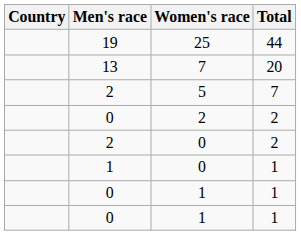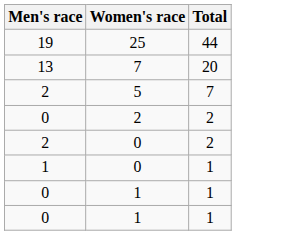 <table class="wikitable sortable" style="text-align:center">
 <tr>
-<th>Country</th>
 <th>Men's race</th>
 <th>Women's race</th>
 <th>Total</th>
 </tr>
 <tr>
-<td align=left></td>
 <td>19</td>
 <td>25</td>
 <td>44</td>
 </tr>
 <tr>
-<td align=left></td>
 <td>13</td>
 <td>7</td>
 <td>20</td>
 </tr>
 <tr>
-<td align=left></td>
 <td>2</td>
 <td>5</td>
 <td>7</td>
 </tr>
 <tr>
-<td align=left></td>
 <td>0</td>
 <td>2</td>
 <td>2</td>
 </tr>
 <tr>
-<td align=left></td>
 <td>2</td>
 <td>0</td>
 <td>2</td>
 </tr>
 <tr>
-<td align=left></td>
 <td>1</td>
 <td>0</td>
 <td>1</td>
 </tr>
 <tr>
-<td align=left></td>
 <td>0</td>
 <td>1</td>
 <td>1</td>
 </tr>
 <tr>
-<td align=left></td>
 <td>0</td>
 <td>1</td>
 <td>1</td>
 </tr>
 </table>
